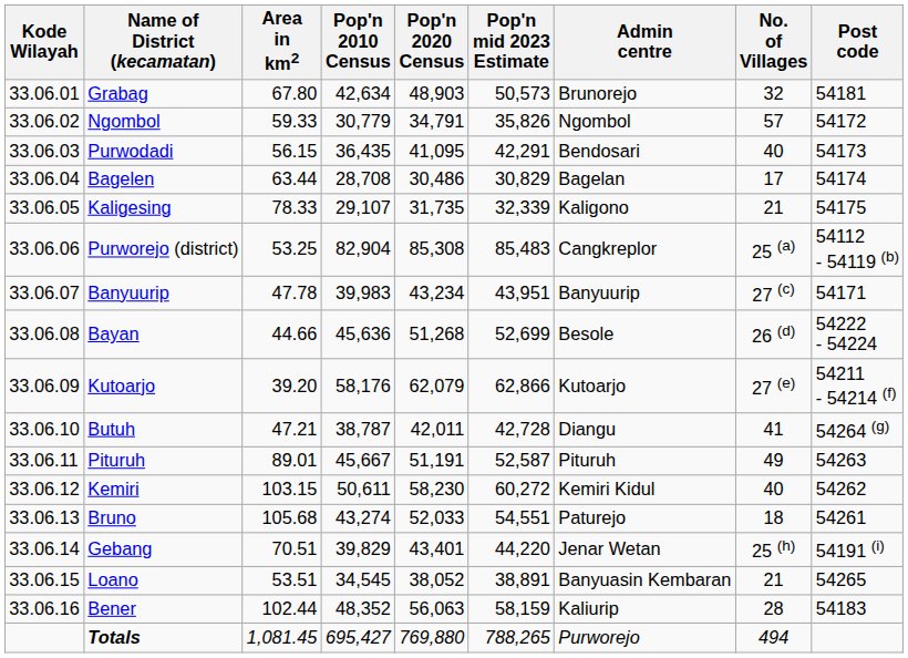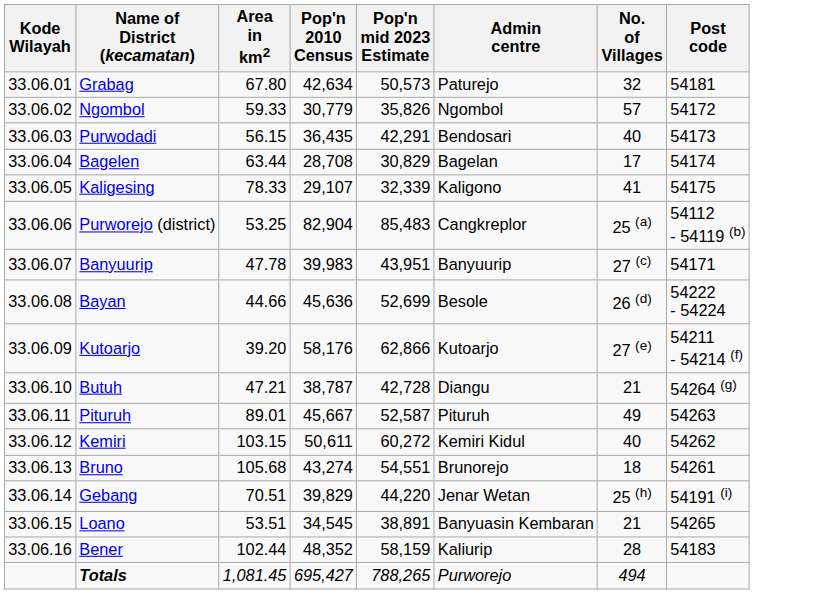 <table class="wikitable">
 <tr>
 <th>Kode <br>Wilayah</th>
 <th>Name of<br>District<br>(<em>kecamatan</em>)</th>
 <th>Area <br>in<br> km<sup>2</sup></th>
 <th>Pop'n <br>2010<br>Census</th>
-<th>Pop'n <br>2020<br>Census</th>
 <th>Pop'n <br>mid 2023<br>Estimate</th>
 <th>Admin <br> centre</th>
 <th>No.<br> of <br>Villages</th>
 <th>Post<br>code</th>
 </tr>
 <tr>
 <td>33.06.01</td>
 <td><a href='#'>Grabag</a></td>
 <td align="right">67.80</td>
 <td align="right">42,634</td>
-<td align="right">48,903</td>
 <td align="right">50,573</td>
-<td>Brunorejo</td>
+<td>Paturejo</td>
 <td align="center">32</td>
 <td>54181</td>
 </tr>
 <tr>
 <td>33.06.02</td>
 <td><a href='#'>Ngombol</a></td>
 <td align="right">59.33</td>
 <td align="right">30,779</td>
-<td align="right">34,791</td>
 <td align="right">35,826</td>
 <td>Ngombol</td>
 <td align="center">57</td>
 <td>54172</td>
 </tr>
 <tr>
 <td>33.06.03</td>
 <td><a href='#'>Purwodadi</a></td>
 <td align="right">56.15</td>
 <td align="right">36,435</td>
-<td align="right">41,095</td>
 <td align="right">42,291</td>
 <td>Bendosari</td>
 <td align="center">40</td>
 <td>54173</td>
 </tr>
 <tr>
 <td>33.06.04</td>
 <td><a href='#'>Bagelen</a></td>
 <td align="right">63.44</td>
 <td align="right">28,708</td>
-<td align="right">30,486</td>
 <td align="right">30,829</td>
 <td>Bagelan</td>
 <td align="center">17</td>
 <td>54174</td>
 </tr>
 <tr>
 <td>33.06.05</td>
 <td><a href='#'>Kaligesing</a></td>
 <td align="right">78.33</td>
 <td align="right">29,107</td>
-<td align="right">31,735</td>
 <td align="right">32,339</td>
 <td>Kaligono</td>
-<td align="center">21</td>
+<td align="center">41</td>
 <td>54175</td>
 </tr>
 <tr>
 <td>33.06.06</td>
 <td><a href='#'>Purworejo</a> (district)</td>
 <td align="right">53.25</td>
 <td align="right">82,904</td>
-<td align="right">85,308</td>
 <td align="right">85,483</td>
 <td>Cangkreplor</td>
 <td align="center">25 <sup>(a)</sup></td>
 <td>54112<br>- 54119 <sup>(b)</sup></td>
 </tr>
 <tr>
 <td>33.06.07</td>
 <td><a href='#'>Banyuurip</a></td>
 <td align="right">47.78</td>
 <td align="right">39,983</td>
-<td align="right">43,234</td>
 <td align="right">43,951</td>
 <td>Banyuurip</td>
 <td align="center">27 <sup>(c)</sup></td>
 <td>54171</td>
 </tr>
 <tr>
 <td>33.06.08</td>
 <td><a href='#'>Bayan</a></td>
 <td align="right">44.66</td>
 <td align="right">45,636</td>
-<td align="right">51,268</td>
 <td align="right">52,699</td>
 <td>Besole</td>
 <td align="center">26 <sup>(d)</sup></td>
 <td>54222<br>- 54224</td>
 </tr>
 <tr>
 <td>33.06.09</td>
 <td><a href='#'>Kutoarjo</a></td>
 <td align="right">39.20</td>
 <td align="right">58,176</td>
-<td align="right">62,079</td>
 <td align="right">62,866</td>
 <td>Kutoarjo</td>
 <td align="center">27 <sup>(e)</sup></td>
 <td>54211<br>- 54214 <sup>(f)</sup></td>
 </tr>
 <tr>
 <td>33.06.10</td>
 <td><a href='#'>Butuh</a></td>
 <td align="right">47.21</td>
 <td align="right">38,787</td>
-<td align="right">42,011</td>
 <td align="right">42,728</td>
 <td>Diangu</td>
-<td align="center">41</td>
+<td align="center">21</td>
 <td>54264 <sup>(g)</sup></td>
 </tr>
 <tr>
 <td>33.06.11</td>
 <td><a href='#'>Pituruh</a></td>
 <td align="right">89.01</td>
 <td align="right">45,667</td>
-<td align="right">51,191</td>
 <td align="right">52,587</td>
 <td>Pituruh</td>
 <td align="center">49</td>
 <td>54263</td>
 </tr>
 <tr>
 <td>33.06.12</td>
 <td><a href='#'>Kemiri</a></td>
 <td align="right">103.15</td>
 <td align="right">50,611</td>
-<td align="right">58,230</td>
 <td align="right">60,272</td>
 <td>Kemiri Kidul</td>
 <td align="center">40</td>
 <td>54262</td>
 </tr>
 <tr>
 <td>33.06.13</td>
 <td><a href='#'>Bruno</a></td>
 <td align="right">105.68</td>
 <td align="right">43,274</td>
-<td align="right">52,033</td>
 <td align="right">54,551</td>
-<td>Paturejo</td>
+<td>Brunorejo</td>
 <td align="center">18</td>
 <td>54261</td>
 </tr>
 <tr>
 <td>33.06.14</td>
 <td><a href='#'>Gebang</a></td>
 <td align="right">70.51</td>
 <td align="right">39,829</td>
-<td align="right">43,401</td>
 <td align="right">44,220</td>
 <td>Jenar Wetan</td>
 <td align="center">25 <sup>(h)</sup></td>
 <td>54191 <sup>(i)</sup></td>
 </tr>
 <tr>
 <td>33.06.15</td>
 <td><a href='#'>Loano</a></td>
 <td align="right">53.51</td>
 <td align="right">34,545</td>
-<td align="right">38,052</td>
 <td align="right">38,891</td>
 <td>Banyuasin Kembaran</td>
 <td align="center">21</td>
 <td>54265</td>
 </tr>
 <tr>
 <td>33.06.16</td>
 <td><a href='#'>Bener</a></td>
 <td align="right">102.44</td>
 <td align="right">48,352</td>
-<td align="right">56,063</td>
 <td align="right">58,159</td>
 <td>Kaliurip</td>
 <td align="center">28</td>
 <td>54183</td>
 </tr>
 <tr>
 <td></td>
 <td><strong><em>Totals</em></strong></td>
 <td align="right"><em>1,081.45</em></td>
 <td align="right"><em>695,427</em></td>
-<td align="right"><em>769,880</em></td>
 <td align="right"><em>788,265</em></td>
 <td><em>Purworejo</em></td>
 <td align="center"><em>494</em></td>
 <td></td>
 </tr>
 </table>
